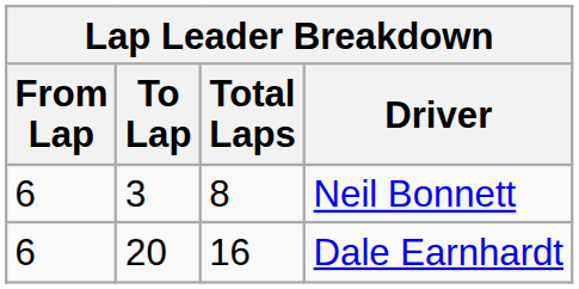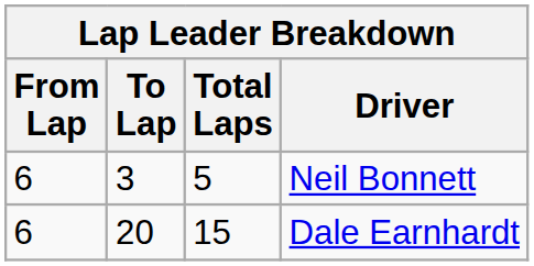 <table class="wikitable" style="font-size: 85%;">
 <tr>
 <th colspan="4">Lap Leader Breakdown</th>
 </tr>
 <tr>
 <th>From<br>Lap</th>
 <th>To<br>Lap</th>
 <th>Total<br>Laps</th>
 <th>Driver</th>
 </tr>
 <tr>
 <td>6</td>
 <td>3</td>
-<td>8</td>
+<td>5</td>
 <td><a href='#'>Neil Bonnett</a></td>
 </tr>
 <tr>
 <td>6</td>
 <td>20</td>
-<td>16</td>
+<td>15</td>
 <td><a href='#'>Dale Earnhardt</a></td>
 </tr>
 </table>
